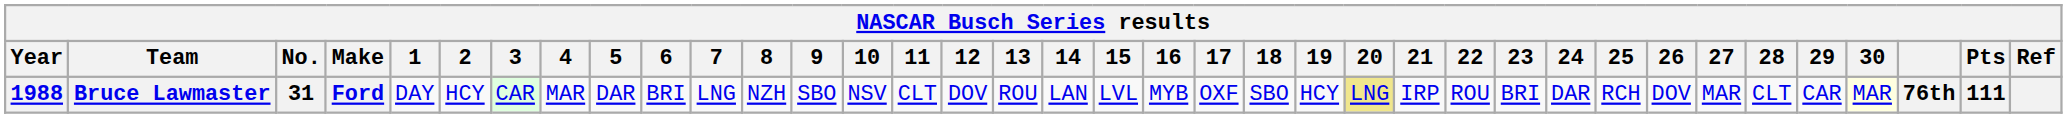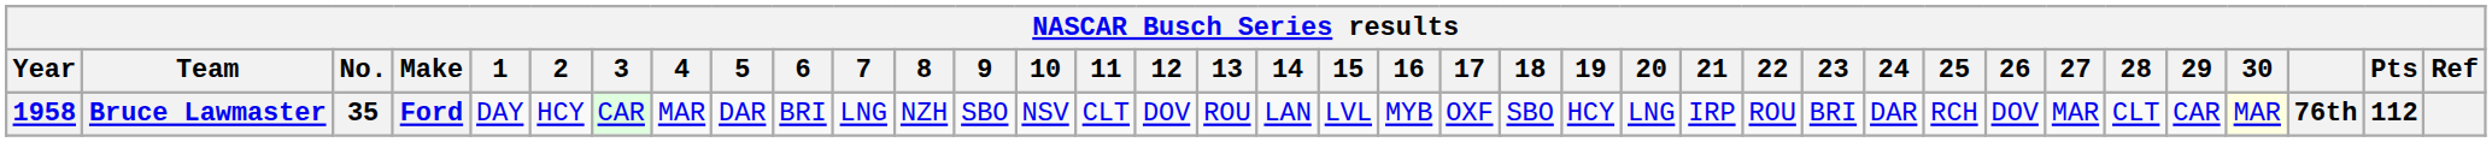 <table class="wikitable" style="text-align:center; font-size:75%">
 <tr>
 <th colspan=42><a href='#'>NASCAR Busch Series</a> results</th>
 </tr>
 <tr>
 <th>Year</th>
 <th>Team</th>
 <th>No.</th>
 <th>Make</th>
 <th>1</th>
 <th>2</th>
 <th>3</th>
 <th>4</th>
 <th>5</th>
 <th>6</th>
 <th>7</th>
 <th>8</th>
 <th>9</th>
 <th>10</th>
 <th>11</th>
 <th>12</th>
 <th>13</th>
 <th>14</th>
 <th>15</th>
 <th>16</th>
 <th>17</th>
 <th>18</th>
 <th>19</th>
 <th>20</th>
 <th>21</th>
 <th>22</th>
 <th>23</th>
 <th>24</th>
 <th>25</th>
 <th>26</th>
 <th>27</th>
 <th>28</th>
 <th>29</th>
 <th>30</th>
 <th></th>
 <th>Pts</th>
 <th>Ref</th>
 </tr>
 <tr>
-<th><a href='#'>1988</a></th>
+<th><a href='#'>1958</a></th>
 <th><a href='#'>Bruce Lawmaster</a></th>
-<th>31</th>
+<th>35</th>
 <th><a href='#'>Ford</a></th>
 <td><a href='#'>DAY</a></td>
 <td><a href='#'>HCY</a></td>
 <td style="background:#DFFFDF;"><a href='#'>CAR</a><br></td>
 <td><a href='#'>MAR</a></td>
 <td><a href='#'>DAR</a></td>
 <td><a href='#'>BRI</a></td>
 <td><a href='#'>LNG</a></td>
 <td><a href='#'>NZH</a></td>
 <td><a href='#'>SBO</a></td>
 <td><a href='#'>NSV</a></td>
 <td><a href='#'>CLT</a></td>
 <td><a href='#'>DOV</a></td>
 <td><a href='#'>ROU</a></td>
 <td><a href='#'>LAN</a></td>
 <td><a href='#'>LVL</a></td>
 <td><a href='#'>MYB</a></td>
 <td><a href='#'>OXF</a></td>
 <td><a href='#'>SBO</a></td>
 <td><a href='#'>HCY</a></td>
-<td style="background: khaki;"><a href='#'>LNG</a></td>
+<td><a href='#'>LNG</a></td>
 <td><a href='#'>IRP</a></td>
 <td><a href='#'>ROU</a></td>
 <td><a href='#'>BRI</a></td>
 <td><a href='#'>DAR</a></td>
 <td><a href='#'>RCH</a></td>
 <td><a href='#'>DOV</a></td>
 <td><a href='#'>MAR</a></td>
 <td><a href='#'>CLT</a></td>
 <td><a href='#'>CAR</a></td>
 <td style="background: lightyellow;"><a href='#'>MAR</a></td>
 <th>76th</th>
-<th>111</th>
+<th>112</th>
 <th></th>
 </tr>
 </table>
